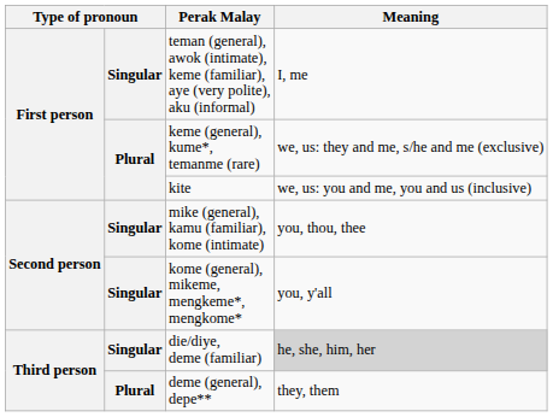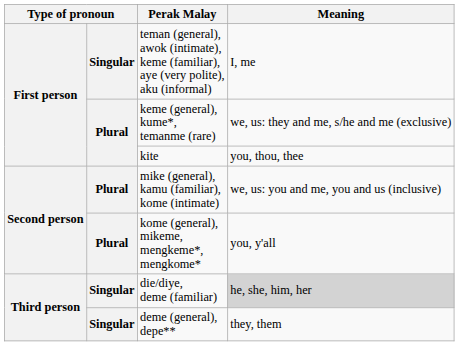 <table class="wikitable">
 <tr>
 <th colspan=2>Type of pronoun</th>
 <th>Perak Malay</th>
 <th>Meaning</th>
 </tr>
 <tr>
 <th rowspan=3>First person</th>
 <th>Singular</th>
 <td>teman (general), <br>awok (intimate), <br>keme (familiar), <br>aye (very polite), <br>aku (informal)</td>
 <td>I, me</td>
 </tr>
 <tr>
 <th rowspan=2>Plural</th>
 <td>keme (general), <br>kume*, <br>temanme (rare)</td>
 <td>we, us: they and me, s/he and me (exclusive)</td>
 </tr>
 <tr>
 <td>kite</td>
+<td>you, thou, thee</td>
+</tr>
+<tr>
+<th rowspan=2>Second person</th>
+<th>Plural</th>
+<td>mike (general), <br>kamu (familiar), <br>kome (intimate)</td>
 <td>we, us: you and me, you and us (inclusive)</td>
 </tr>
 <tr>
-<th rowspan=2>Second person</th>
-<th>Singular</th>
-<td>mike (general), <br>kamu (familiar), <br>kome (intimate)</td>
-<td>you, thou, thee</td>
-</tr>
-<tr>
-<th>Singular</th>
+<th>Plural</th>
 <td>kome (general), <br>mikeme, <br>mengkeme*, <br>mengkome*</td>
 <td>you, y'all</td>
 </tr>
 <tr>
 <th rowspan=2>Third person</th>
 <th>Singular</th>
 <td>die/diye, <br>deme (familiar)</td>
 <td style="background: lightgrey;">he, she, him, her</td>
 </tr>
 <tr>
-<th>Plural</th>
+<th>Singular</th>
 <td>deme (general), <br>depe**</td>
 <td>they, them</td>
 </tr>
 </table>
